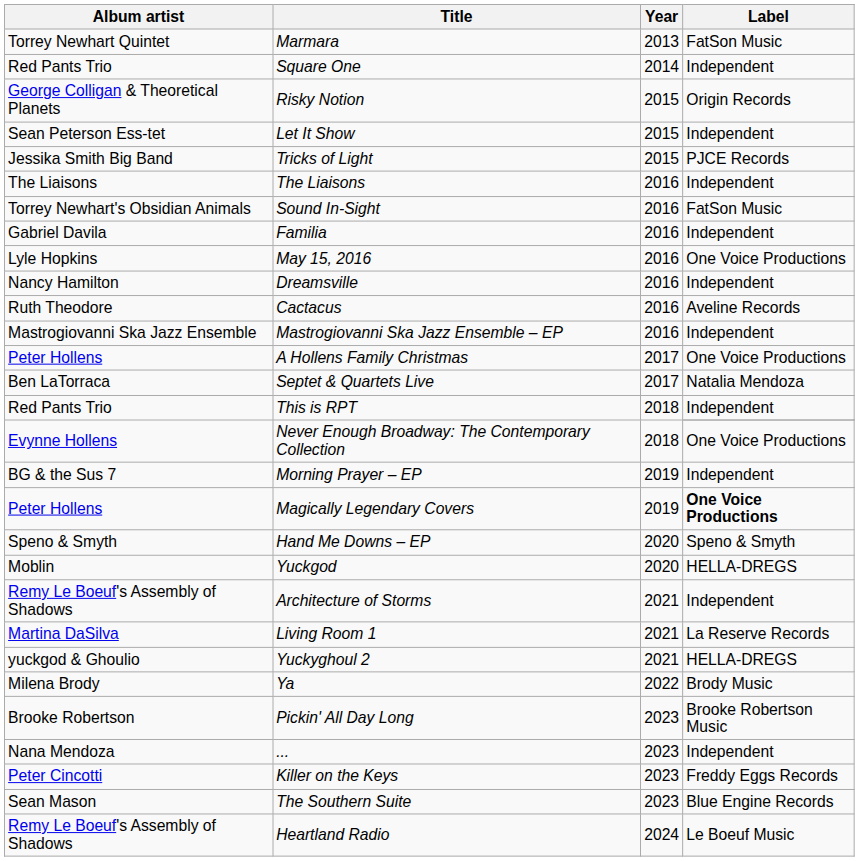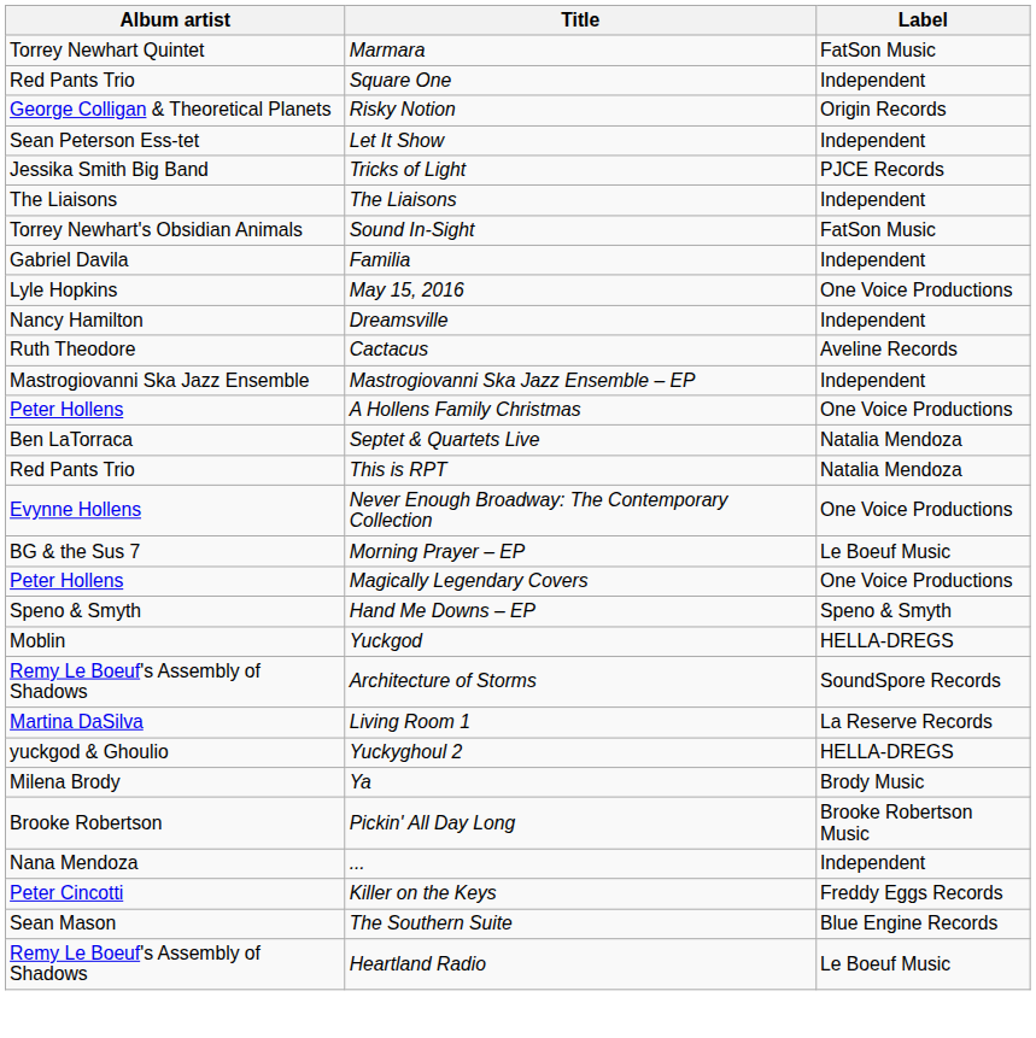 <table class="wikitable">
 <tr>
 <th>Album artist</th>
 <th>Title</th>
-<th>Year</th>
 <th>Label</th>
 </tr>
 <tr>
 <td>Torrey Newhart Quintet</td>
 <td><em>Marmara</em></td>
-<td>2013</td>
 <td>FatSon Music</td>
 </tr>
 <tr>
 <td>Red Pants Trio</td>
 <td><em>Square One</em></td>
-<td>2014</td>
 <td>Independent</td>
 </tr>
 <tr>
 <td><a href='#'>George Colligan</a> & Theoretical Planets</td>
 <td><em>Risky Notion</em></td>
-<td>2015</td>
 <td>Origin Records</td>
 </tr>
 <tr>
 <td>Sean Peterson Ess-tet</td>
 <td><em>Let It Show</em></td>
-<td>2015</td>
 <td>Independent</td>
 </tr>
 <tr>
 <td>Jessika Smith Big Band</td>
 <td><em>Tricks of Light</em></td>
-<td>2015</td>
 <td>PJCE Records</td>
 </tr>
 <tr>
 <td>The Liaisons</td>
 <td><em>The Liaisons</em></td>
-<td>2016</td>
 <td>Independent</td>
 </tr>
 <tr>
 <td>Torrey Newhart's Obsidian Animals</td>
 <td><em>Sound In-Sight</em></td>
-<td>2016</td>
 <td>FatSon Music</td>
 </tr>
 <tr>
 <td>Gabriel Davila</td>
 <td><em>Familia</em></td>
-<td>2016</td>
 <td>Independent</td>
 </tr>
 <tr>
 <td>Lyle Hopkins</td>
 <td><em>May 15, 2016</em></td>
-<td>2016</td>
 <td>One Voice Productions</td>
 </tr>
 <tr>
 <td>Nancy Hamilton</td>
 <td><em>Dreamsville</em></td>
-<td>2016</td>
 <td>Independent</td>
 </tr>
 <tr>
 <td>Ruth Theodore</td>
 <td><em>Cactacus</em></td>
-<td>2016</td>
 <td>Aveline Records</td>
 </tr>
 <tr>
 <td>Mastrogiovanni Ska Jazz Ensemble</td>
 <td><em>Mastrogiovanni Ska Jazz Ensemble – EP</em></td>
-<td>2016</td>
 <td>Independent</td>
 </tr>
 <tr>
 <td><a href='#'>Peter Hollens</a></td>
 <td><em>A Hollens Family Christmas</em></td>
-<td>2017</td>
 <td>One Voice Productions</td>
 </tr>
 <tr>
 <td>Ben LaTorraca</td>
 <td><em>Septet & Quartets Live</em></td>
-<td>2017</td>
 <td>Natalia Mendoza</td>
 </tr>
 <tr>
 <td>Red Pants Trio</td>
 <td><em>This is RPT</em></td>
-<td>2018</td>
-<td style="border-bottom:1px solid gray;">Independent</td>
+<td>Natalia Mendoza</td>
 </tr>
 <tr>
 <td><a href='#'>Evynne Hollens</a></td>
 <td><em>Never Enough Broadway:  The Contemporary Collection</em></td>
-<td>2018</td>
 <td>One Voice Productions</td>
 </tr>
 <tr>
 <td>BG & the Sus 7</td>
 <td><em>Morning Prayer – EP</em></td>
-<td>2019</td>
-<td>Independent</td>
+<td>Le Boeuf Music</td>
 </tr>
 <tr>
 <td><a href='#'>Peter Hollens</a></td>
 <td><em>Magically Legendary Covers</em></td>
-<td>2019</td>
-<td><strong>One Voice Productions</strong></td>
+<td>One Voice Productions</td>
 </tr>
 <tr>
 <td>Speno & Smyth</td>
 <td><em>Hand Me Downs – EP</em></td>
-<td>2020</td>
 <td>Speno & Smyth</td>
 </tr>
 <tr>
 <td>Moblin</td>
 <td><em>Yuckgod</em></td>
-<td>2020</td>
 <td>HELLA-DREGS</td>
 </tr>
 <tr>
 <td><a href='#'>Remy Le Boeuf</a>'s Assembly of Shadows</td>
 <td><em>Architecture of Storms</em></td>
-<td>2021</td>
-<td>Independent</td>
+<td>SoundSpore Records</td>
 </tr>
 <tr>
 <td><a href='#'>Martina DaSilva</a></td>
 <td><em>Living Room 1</em></td>
-<td>2021</td>
 <td>La Reserve Records</td>
 </tr>
 <tr>
 <td>yuckgod & Ghoulio</td>
 <td><em>Yuckyghoul 2</em></td>
-<td>2021</td>
 <td>HELLA-DREGS</td>
 </tr>
 <tr>
 <td>Milena Brody</td>
 <td><em>Ya</em></td>
-<td>2022</td>
 <td>Brody Music</td>
 </tr>
 <tr>
 <td>Brooke Robertson</td>
 <td><em>Pickin' All Day Long</em></td>
-<td>2023</td>
 <td>Brooke Robertson Music</td>
 </tr>
 <tr>
 <td>Nana Mendoza</td>
 <td><em>...</em></td>
-<td>2023</td>
 <td>Independent</td>
 </tr>
 <tr>
 <td><a href='#'>Peter Cincotti</a></td>
 <td><em>Killer on the Keys</em></td>
-<td>2023</td>
 <td>Freddy Eggs Records</td>
 </tr>
 <tr>
 <td>Sean Mason</td>
 <td><em>The Southern Suite</em></td>
-<td>2023</td>
 <td>Blue Engine Records</td>
 </tr>
 <tr>
 <td><a href='#'>Remy Le Boeuf</a>'s Assembly of Shadows</td>
 <td><em>Heartland Radio</em></td>
-<td>2024</td>
 <td>Le Boeuf Music</td>
 </tr>
 </table>
